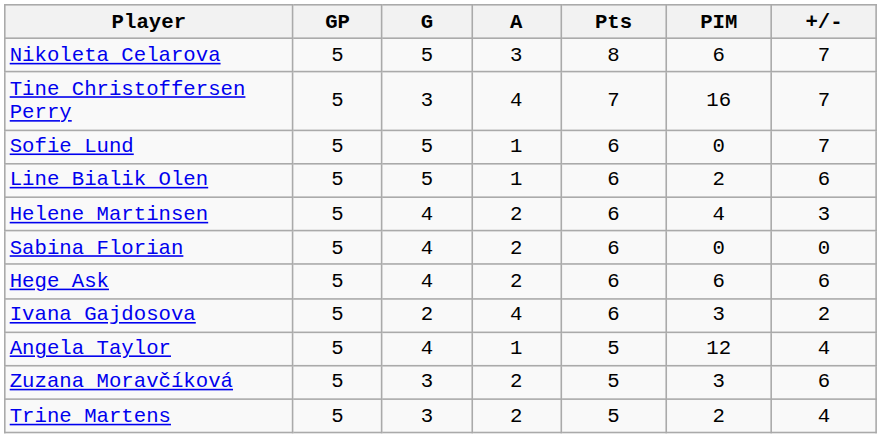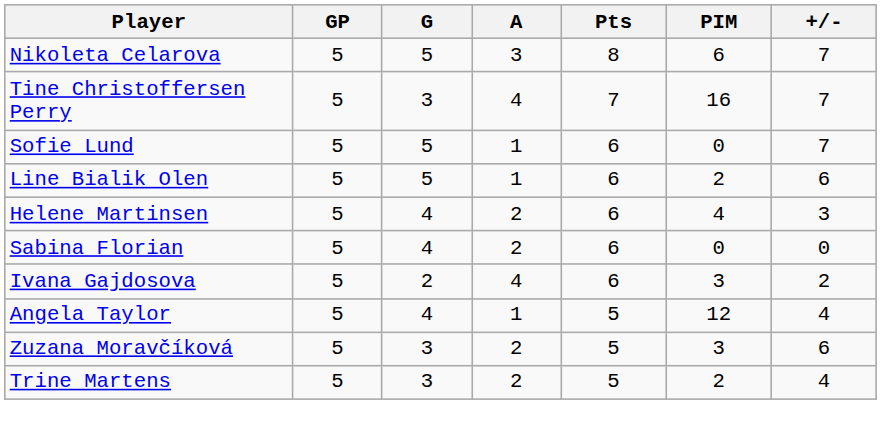 <table class="wikitable sortable" style="text-align:center;">
 <tr>
 <th width="175px">Player</th>
 <th width="50px">GP</th>
 <th width="50px">G</th>
 <th width="50px">A</th>
 <th width="60px">Pts</th>
 <th width="60px">PIM</th>
 <th width="60px">+/-</th>
 </tr>
 <tr align=center>
 <td align=left> <a href='#'>Nikoleta Celarova</a></td>
 <td>5</td>
 <td>5</td>
 <td>3</td>
 <td>8</td>
 <td>6</td>
 <td>7</td>
 </tr>
 <tr align=center>
 <td align=left> <a href='#'>Tine Christoffersen Perry</a></td>
 <td>5</td>
 <td>3</td>
 <td>4</td>
 <td>7</td>
 <td>16</td>
 <td>7</td>
 </tr>
 <tr align=center>
 <td align=left> <a href='#'>Sofie Lund</a></td>
 <td>5</td>
 <td>5</td>
 <td>1</td>
 <td>6</td>
 <td>0</td>
 <td>7</td>
 </tr>
 <tr align=center>
 <td align=left> <a href='#'>Line Bialik Olen</a></td>
 <td>5</td>
 <td>5</td>
 <td>1</td>
 <td>6</td>
 <td>2</td>
 <td>6</td>
 </tr>
 <tr align=center>
 <td align=left> <a href='#'>Helene Martinsen</a></td>
 <td>5</td>
 <td>4</td>
 <td>2</td>
 <td>6</td>
 <td>4</td>
 <td>3</td>
 </tr>
 <tr align=center>
 <td align=left> <a href='#'>Sabina Florian</a></td>
 <td>5</td>
 <td>4</td>
 <td>2</td>
 <td>6</td>
 <td>0</td>
 <td>0</td>
 </tr>
 <tr align=center>
-<td align=left> <a href='#'>Hege Ask</a></td>
-<td>5</td>
-<td>4</td>
-<td>2</td>
-<td>6</td>
-<td>6</td>
-<td>6</td>
-</tr>
-<tr align=center>
 <td align=left> <a href='#'>Ivana Gajdosova</a></td>
 <td>5</td>
 <td>2</td>
 <td>4</td>
 <td>6</td>
 <td>3</td>
 <td>2</td>
 </tr>
 <tr align=center>
 <td align=left> <a href='#'>Angela Taylor</a></td>
 <td>5</td>
 <td>4</td>
 <td>1</td>
 <td>5</td>
 <td>12</td>
 <td>4</td>
 </tr>
 <tr align=center>
 <td align=left> <a href='#'>Zuzana Moravčíková</a></td>
 <td>5</td>
 <td>3</td>
 <td>2</td>
 <td>5</td>
 <td>3</td>
 <td>6</td>
 </tr>
 <tr align=center>
 <td align=left> <a href='#'>Trine Martens</a></td>
 <td>5</td>
 <td>3</td>
 <td>2</td>
 <td>5</td>
 <td>2</td>
 <td>4</td>
 </tr>
 </table>
